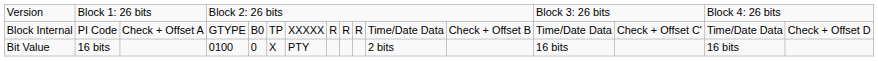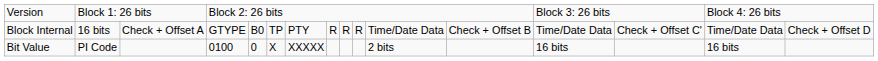 <table class="wikitable">
 <tr>
 <td>Version</td>
 <td colspan="2">Block 1: 26 bits</td>
 <td colspan="9">Block 2: 26 bits</td>
 <td colspan="2">Block 3: 26 bits</td>
 <td colspan="2">Block 4: 26 bits</td>
 </tr>
 <tr>
 <td>Block Internal</td>
-<td>PI Code</td>
+<td>16 bits</td>
 <td>Check + Offset A</td>
 <td>GTYPE</td>
 <td>B0</td>
 <td>TP</td>
-<td>XXXXX</td>
+<td>PTY</td>
 <td>R</td>
 <td>R</td>
 <td>R</td>
 <td>Time/Date Data</td>
 <td>Check + Offset B</td>
 <td>Time/Date Data</td>
 <td>Check + Offset C'</td>
 <td>Time/Date Data</td>
 <td>Check + Offset D</td>
 </tr>
 <tr>
 <td>Bit Value</td>
-<td>16 bits</td>
+<td>PI Code</td>
 <td></td>
 <td>0100</td>
 <td>0</td>
 <td>X</td>
-<td>PTY</td>
+<td>XXXXX</td>
 <td></td>
 <td></td>
 <td></td>
 <td>2 bits</td>
 <td></td>
 <td>16 bits</td>
 <td></td>
 <td>16 bits</td>
 <td></td>
 </tr>
 </table>
